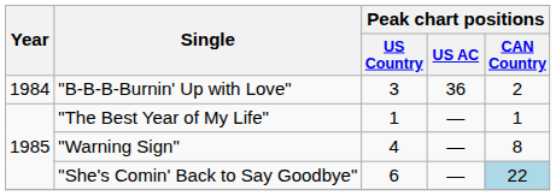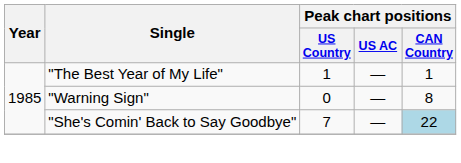 <table class="wikitable" style="text-align:center;">
 <tr>
 <th rowspan="2">Year</th>
 <th rowspan="2">Single</th>
 <th colspan="3">Peak chart positions</th>
 </tr>
 <tr style="font-size:smaller;">
 <th width="45"><a href='#'>US Country</a></th>
 <th width="45"><a href='#'>US AC</a></th>
 <th width="45"><a href='#'>CAN Country</a></th>
 </tr>
 <tr>
-<td>1984</td>
-<td align="left">"B-B-B-Burnin' Up with Love"</td>
-<td>3</td>
-<td>36</td>
-<td>2</td>
-</tr>
-<tr>
 <td rowspan="3">1985</td>
 <td align="left">"The Best Year of My Life"</td>
 <td>1</td>
 <td>—</td>
 <td>1</td>
 </tr>
 <tr>
 <td align="left">"Warning Sign"</td>
-<td>4</td>
+<td>0</td>
 <td>—</td>
 <td>8</td>
 </tr>
 <tr>
 <td align="left">"She's Comin' Back to Say Goodbye"</td>
-<td>6</td>
+<td>7</td>
 <td>—</td>
 <td style="background: lightblue;">22</td>
 </tr>
 <tr>
 </tr>
 </table>
